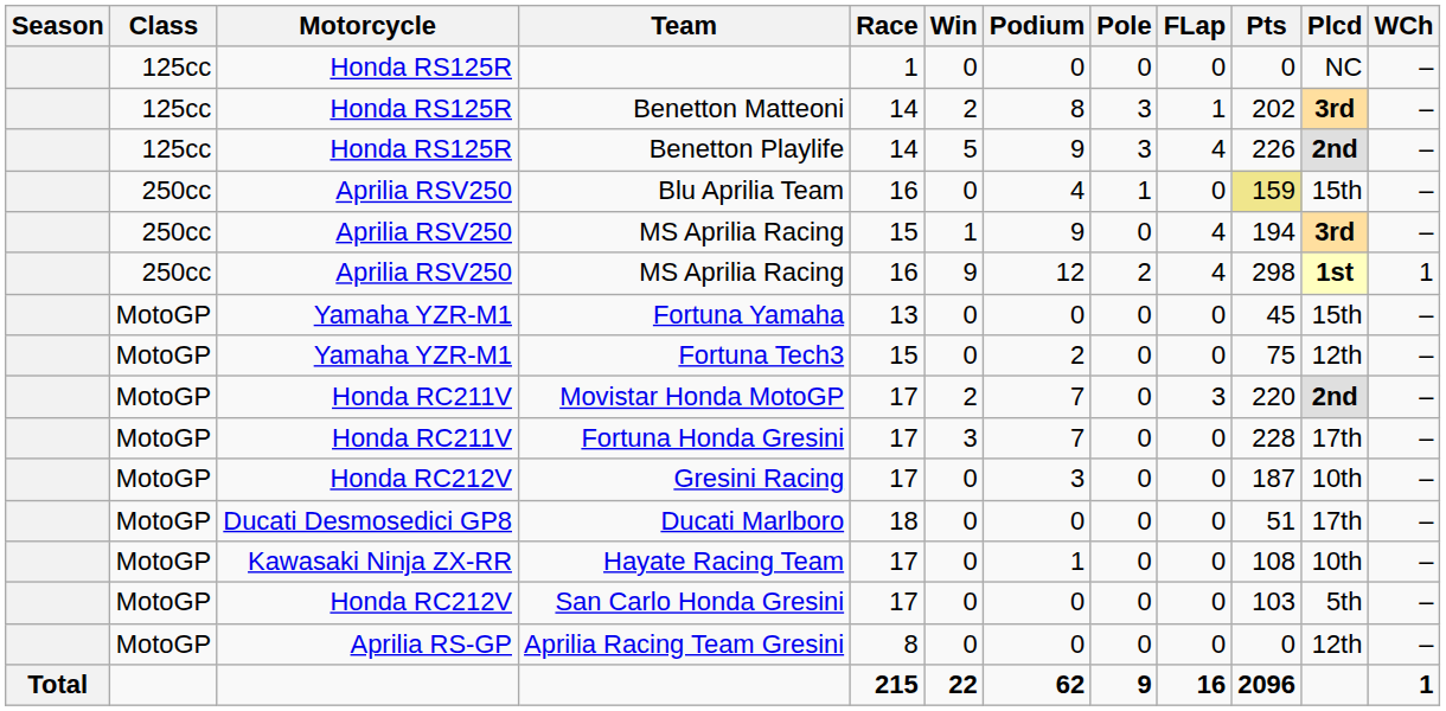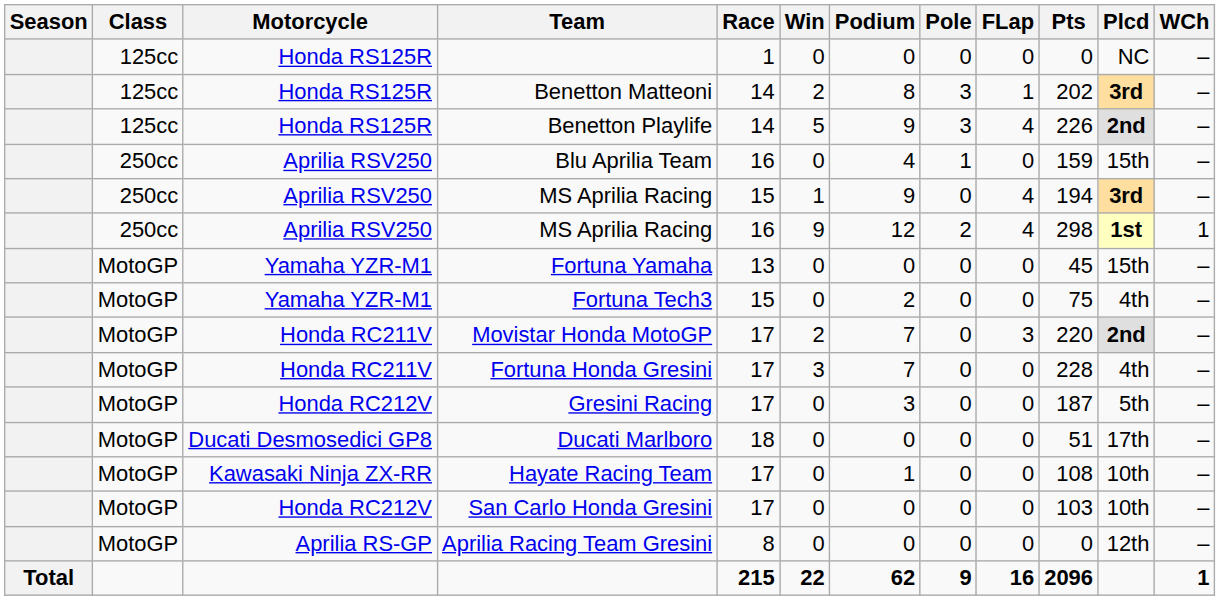 <table class="wikitable">
 <tr>
 <th>Season</th>
 <th>Class</th>
 <th>Motorcycle</th>
 <th>Team</th>
 <th>Race</th>
 <th>Win</th>
 <th>Podium</th>
 <th>Pole</th>
 <th>FLap</th>
 <th>Pts</th>
 <th>Plcd</th>
 <th>WCh</th>
 </tr>
 <tr align="right">
 <th></th>
 <td>125cc</td>
 <td><a href='#'>Honda RS125R</a></td>
 <td></td>
 <td>1</td>
 <td>0</td>
 <td>0</td>
 <td>0</td>
 <td>0</td>
 <td>0</td>
 <td>NC</td>
 <td>–</td>
 </tr>
 <tr align="right">
 <th></th>
 <td>125cc</td>
 <td><a href='#'>Honda RS125R</a></td>
 <td>Benetton Matteoni</td>
 <td>14</td>
 <td>2</td>
 <td>8</td>
 <td>3</td>
 <td>1</td>
 <td>202</td>
 <th style="background:#ffdf9f;">3rd</th>
 <td>–</td>
 </tr>
 <tr align="right">
 <th></th>
 <td>125cc</td>
 <td><a href='#'>Honda RS125R</a></td>
 <td>Benetton Playlife</td>
 <td>14</td>
 <td>5</td>
 <td>9</td>
 <td>3</td>
 <td>4</td>
 <td>226</td>
 <th style="background:#dfdfdf;">2nd</th>
 <td>–</td>
 </tr>
 <tr align="right">
 <th></th>
 <td>250cc</td>
 <td><a href='#'>Aprilia RSV250</a></td>
 <td>Blu Aprilia Team</td>
 <td>16</td>
 <td>0</td>
 <td>4</td>
 <td>1</td>
 <td>0</td>
-<td style="background: khaki;">159</td>
+<td>159</td>
 <td>15th</td>
 <td>–</td>
 </tr>
 <tr align="right">
 <th></th>
 <td>250cc</td>
 <td><a href='#'>Aprilia RSV250</a></td>
 <td>MS Aprilia Racing</td>
 <td>15</td>
 <td>1</td>
 <td>9</td>
 <td>0</td>
 <td>4</td>
 <td>194</td>
 <th style="background:#ffdf9f;">3rd</th>
 <td>–</td>
 </tr>
 <tr align="right">
 <th></th>
 <td>250cc</td>
 <td><a href='#'>Aprilia RSV250</a></td>
 <td>MS Aprilia Racing</td>
 <td>16</td>
 <td>9</td>
 <td>12</td>
 <td>2</td>
 <td>4</td>
 <td>298</td>
 <th style="background:#ffffbf;">1st</th>
 <td>1</td>
 </tr>
 <tr align="right">
 <th></th>
 <td>MotoGP</td>
 <td><a href='#'>Yamaha YZR-M1</a></td>
 <td><a href='#'>Fortuna Yamaha</a></td>
 <td>13</td>
 <td>0</td>
 <td>0</td>
 <td>0</td>
 <td>0</td>
 <td>45</td>
 <td>15th</td>
 <td>–</td>
 </tr>
 <tr align="right">
 <th></th>
 <td>MotoGP</td>
 <td><a href='#'>Yamaha YZR-M1</a></td>
 <td><a href='#'>Fortuna Tech3</a></td>
 <td>15</td>
 <td>0</td>
 <td>2</td>
 <td>0</td>
 <td>0</td>
 <td>75</td>
-<td>12th</td>
+<td>4th</td>
 <td>–</td>
 </tr>
 <tr align="right">
 <th></th>
 <td>MotoGP</td>
 <td><a href='#'>Honda RC211V</a></td>
 <td><a href='#'>Movistar Honda MotoGP</a></td>
 <td>17</td>
 <td>2</td>
 <td>7</td>
 <td>0</td>
 <td>3</td>
 <td>220</td>
 <th style="background:#dfdfdf;">2nd</th>
 <td>–</td>
 </tr>
 <tr align="right">
 <th></th>
 <td>MotoGP</td>
 <td><a href='#'>Honda RC211V</a></td>
 <td><a href='#'>Fortuna Honda Gresini</a></td>
 <td>17</td>
 <td>3</td>
 <td>7</td>
 <td>0</td>
 <td>0</td>
 <td>228</td>
-<td>17th</td>
+<td>4th</td>
 <td>–</td>
 </tr>
 <tr align="right">
 <th></th>
 <td>MotoGP</td>
 <td><a href='#'>Honda RC212V</a></td>
 <td><a href='#'>Gresini Racing</a></td>
 <td>17</td>
 <td>0</td>
 <td>3</td>
 <td>0</td>
 <td>0</td>
 <td>187</td>
-<td>10th</td>
+<td>5th</td>
 <td>–</td>
 </tr>
 <tr align="right">
 <th></th>
 <td>MotoGP</td>
 <td><a href='#'>Ducati Desmosedici GP8</a></td>
 <td><a href='#'>Ducati Marlboro</a></td>
 <td>18</td>
 <td>0</td>
 <td>0</td>
 <td>0</td>
 <td>0</td>
 <td>51</td>
 <td>17th</td>
 <td>–</td>
 </tr>
 <tr align="right">
 <th></th>
 <td>MotoGP</td>
 <td><a href='#'>Kawasaki Ninja ZX-RR</a></td>
 <td><a href='#'>Hayate Racing Team</a></td>
 <td>17</td>
 <td>0</td>
 <td>1</td>
 <td>0</td>
 <td>0</td>
 <td>108</td>
 <td>10th</td>
 <td>–</td>
 </tr>
 <tr align="right">
 <th></th>
 <td>MotoGP</td>
 <td><a href='#'>Honda RC212V</a></td>
 <td><a href='#'>San Carlo Honda Gresini</a></td>
 <td>17</td>
 <td>0</td>
 <td>0</td>
 <td>0</td>
 <td>0</td>
 <td>103</td>
-<td>5th</td>
+<td>10th</td>
 <td>–</td>
 </tr>
 <tr align="right">
 <th></th>
 <td>MotoGP</td>
 <td><a href='#'>Aprilia RS-GP</a></td>
 <td><a href='#'>Aprilia Racing Team Gresini</a></td>
 <td>8</td>
 <td>0</td>
 <td>0</td>
 <td>0</td>
 <td>0</td>
 <td>0</td>
 <td>12th</td>
 <td>–</td>
 </tr>
 <tr align="right">
 <th>Total</th>
 <td></td>
 <td></td>
 <td></td>
 <td><strong>215</strong></td>
 <td><strong>22</strong></td>
 <td><strong>62</strong></td>
 <td><strong>9</strong></td>
 <td><strong>16</strong></td>
 <td><strong>2096</strong></td>
 <td></td>
 <td><strong>1</strong></td>
 </tr>
 </table>
